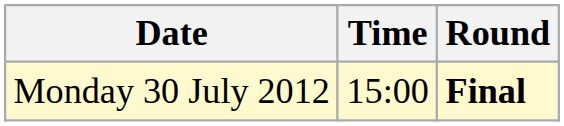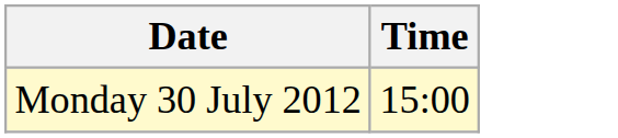 <table class="wikitable">
 <tr>
 <th>Date</th>
 <th>Time</th>
-<th>Round</th>
 </tr>
 <tr>
 <td style=background:lemonchiffon>Monday 30 July 2012</td>
 <td style=background:lemonchiffon>15:00</td>
-<td style=background:lemonchiffon><strong>Final</strong></td>
 </tr>
 </table>
